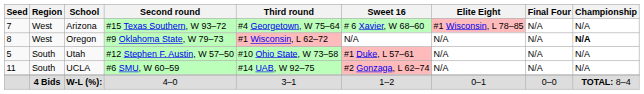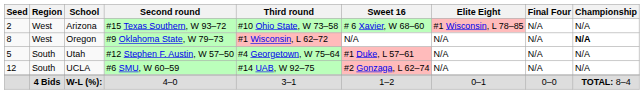 <table class="sortable wikitable" style="white-space:nowrap; font-size:90%;">
 <tr>
 <th>Seed</th>
 <th>Region</th>
 <th>School</th>
 <th>Second round</th>
 <th>Third round</th>
 <th>Sweet 16</th>
 <th>Elite Eight</th>
 <th>Final Four</th>
 <th>Championship</th>
 </tr>
 <tr>
-<td>7</td>
+<td>2</td>
 <td>West</td>
 <td>Arizona</td>
 <td style="background:#bfb;">#15 <a href='#'>Texas Southern</a>, W 93–72</td>
-<td style="background:#bfb;">#4 <a href='#'>Georgetown</a>, W 75–64</td>
+<td style="background:#bfb;">#10 <a href='#'>Ohio State</a>, W 73–58</td>
 <td style="background:#bfb;"># 6 <a href='#'>Xavier</a>, W 68–60</td>
 <td style="background:#fbb;">#1 <a href='#'>Wisconsin</a>, L 78–85</td>
 <td style="background:#fff;">N/A</td>
 <td style="background:#fff;">N/A</td>
 </tr>
 <tr>
 <td>8</td>
 <td>West</td>
 <td>Oregon</td>
 <td style="background:#bfb;">#9 <a href='#'>Oklahoma State</a>, W 79–73</td>
 <td style="background:#fbb;">#1 <a href='#'>Wisconsin</a>, L 62–72</td>
 <td style="background:#fff;">N/A</td>
 <td style="background:#fff;">N/A</td>
 <td style="background:#fff;">N/A</td>
 <td style="background:#fff;"><strong>N/A</strong></td>
 </tr>
 <tr>
 <td>5</td>
 <td>South</td>
 <td>Utah</td>
 <td style="background:#bfb;">#12 <a href='#'>Stephen F. Austin</a>, W 57–50</td>
-<td style="background:#bfb;">#10 <a href='#'>Ohio State</a>, W 73–58</td>
+<td style="background:#bfb;">#4 <a href='#'>Georgetown</a>, W 75–64</td>
 <td style="background:#fbb;">#1 <a href='#'>Duke</a>, L 57–61</td>
 <td style="background:#fff;">N/A</td>
 <td style="background:#fff;">N/A</td>
 <td style="background:#fff;">N/A</td>
 </tr>
 <tr>
-<td>11</td>
+<td>12</td>
 <td>South</td>
 <td>UCLA</td>
 <td style="background:#bfb;">#6 <a href='#'>SMU</a>, W 60–59</td>
 <td style="background:#bfb;">#14 <a href='#'>UAB</a>, W 92–75</td>
 <td style="background:#fbb;">#2 <a href='#'>Gonzaga</a>, L 62–74</td>
 <td style="background:#fff;">N/A</td>
 <td style="background:#fff;">N/A</td>
 <td style="background:#fff;">N/A</td>
 </tr>
 <tr>
 </tr>
 <tr class="sortbottom"  style="text-align:center; background:#ddd;">
 <td></td>
 <td><strong>4 Bids</strong></td>
 <td><strong>W-L (%):</strong></td>
 <td>4–0 </td>
 <td>3–1 </td>
 <td>1–2 </td>
 <td>0–1 </td>
 <td>0–0 </td>
 <td><strong>TOTAL:</strong> 8–4 </td>
 </tr>
 </table>
